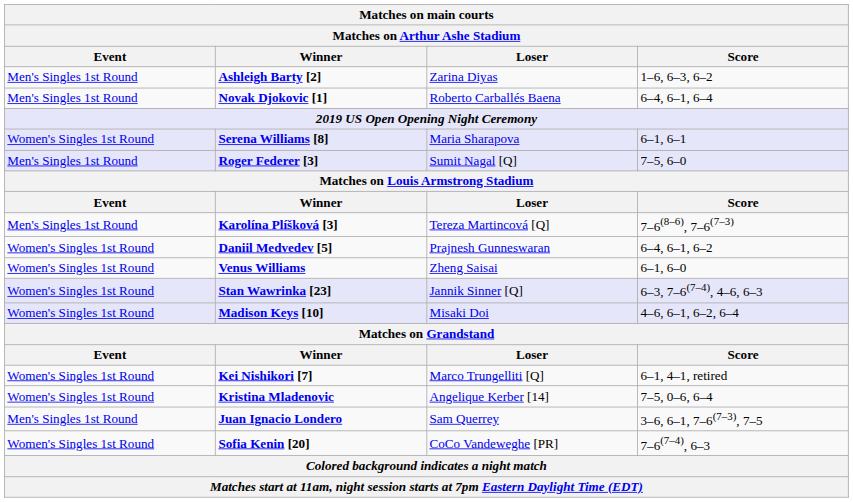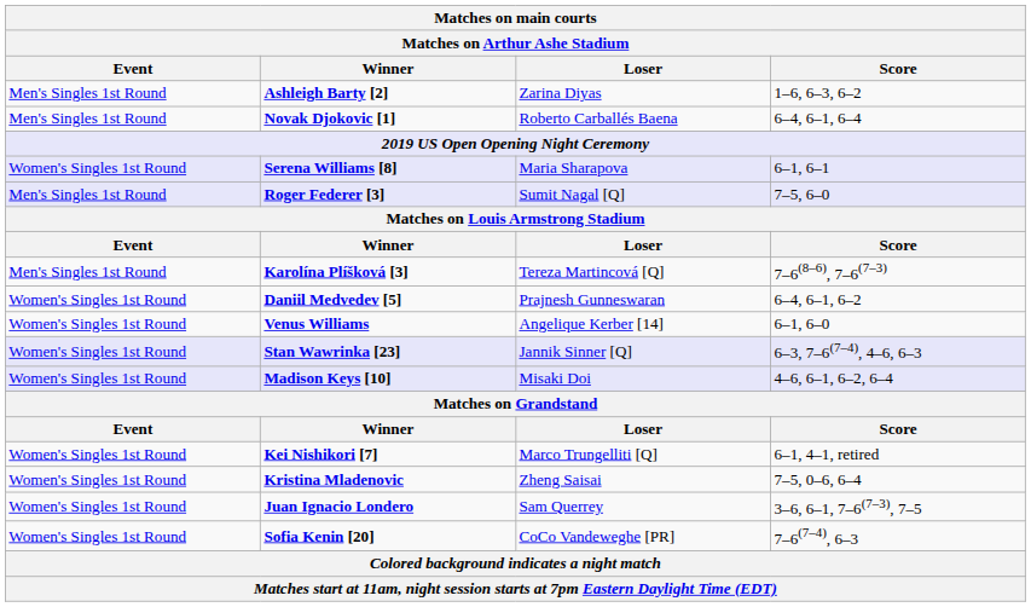 <table class="wikitable" style="margin:auto;">
 <tr>
 <th colspan="4" style="white-space:nowrap;">Matches on main courts</th>
 </tr>
 <tr>
 <th colspan="4"><strong>Matches on <a href='#'>Arthur Ashe Stadium</a></strong></th>
 </tr>
 <tr>
 <th width=250>Event</th>
 <th width=250>Winner</th>
 <th width=250>Loser</th>
 <th width=250>Score</th>
 </tr>
 <tr>
 <td><a href='#'>Men's Singles 1st Round</a></td>
 <td> <strong><a href='#'>Ashleigh Barty</a> [2]</strong></td>
 <td> <a href='#'>Zarina Diyas</a></td>
 <td>1–6, 6–3, 6–2</td>
 </tr>
 <tr>
 <td><a href='#'>Men's Singles 1st Round</a></td>
 <td> <strong><a href='#'>Novak Djokovic</a> [1]</strong></td>
 <td> <a href='#'>Roberto Carballés Baena</a></td>
 <td>6–4, 6–1, 6–4</td>
 </tr>
 <tr bgcolor=lavender>
 <td align="center" colspan=4><strong><em>2019 US Open Opening Night Ceremony</em></strong></td>
 </tr>
 <tr bgcolor=lavender>
 <td><a href='#'>Women's Singles 1st Round</a></td>
 <td> <strong><a href='#'>Serena Williams</a> [8]</strong></td>
 <td> <a href='#'>Maria Sharapova</a></td>
 <td>6–1, 6–1</td>
 </tr>
 <tr bgcolor="lavender">
 <td><a href='#'>Men's Singles 1st Round</a></td>
 <td> <strong><a href='#'>Roger Federer</a> [3]</strong></td>
 <td> <a href='#'>Sumit Nagal</a> [Q]</td>
 <td>7–5, 6–0</td>
 </tr>
 <tr>
 <th colspan="4"><strong>Matches on <a href='#'>Louis Armstrong Stadium</a></strong></th>
 </tr>
 <tr>
 <th width=250>Event</th>
 <th width=250>Winner</th>
 <th width=250>Loser</th>
 <th width=250>Score</th>
 </tr>
 <tr>
 <td><a href='#'>Men's Singles 1st Round</a></td>
 <td> <strong><a href='#'>Karolína Plíšková</a> [3]</strong></td>
 <td> <a href='#'>Tereza Martincová</a> [Q]</td>
 <td>7–6<sup>(8–6)</sup>, 7–6<sup>(7–3)</sup></td>
 </tr>
 <tr>
 <td><a href='#'>Women's Singles 1st Round</a></td>
 <td> <strong><a href='#'>Daniil Medvedev</a> [5]</strong></td>
 <td> <a href='#'>Prajnesh Gunneswaran</a></td>
 <td>6–4, 6–1, 6–2</td>
 </tr>
 <tr>
 <td><a href='#'>Women's Singles 1st Round</a></td>
 <td> <strong><a href='#'>Venus Williams</a></strong></td>
-<td> <a href='#'>Zheng Saisai</a></td>
+<td> <a href='#'>Angelique Kerber</a> [14]</td>
 <td>6–1, 6–0</td>
 </tr>
 <tr bgcolor="lavender">
 <td><a href='#'>Women's Singles 1st Round</a></td>
 <td><strong> <a href='#'>Stan Wawrinka</a> [23]</strong></td>
 <td> <a href='#'>Jannik Sinner</a> [Q]</td>
 <td>6–3, 7–6<sup>(7–4)</sup>, 4–6, 6–3</td>
 </tr>
 <tr bgcolor="lavender">
 <td><a href='#'>Women's Singles 1st Round</a></td>
 <td> <strong><a href='#'>Madison Keys</a> [10]</strong></td>
 <td> <a href='#'>Misaki Doi</a></td>
 <td>4–6, 6–1, 6–2, 6–4</td>
 </tr>
 <tr>
 <th colspan="4"><strong>Matches on <a href='#'>Grandstand</a></strong></th>
 </tr>
 <tr>
 <th width=250>Event</th>
 <th width=250>Winner</th>
 <th width=250>Loser</th>
 <th width=250>Score</th>
 </tr>
 <tr>
 <td><a href='#'>Women's Singles 1st Round</a></td>
 <td> <strong><a href='#'>Kei Nishikori</a> [7]</strong></td>
 <td> <a href='#'>Marco Trungelliti</a> [Q]</td>
 <td>6–1, 4–1, retired</td>
 </tr>
 <tr>
 <td><a href='#'>Women's Singles 1st Round</a></td>
 <td> <strong><a href='#'>Kristina Mladenovic</a></strong></td>
-<td> <a href='#'>Angelique Kerber</a> [14]</td>
+<td> <a href='#'>Zheng Saisai</a></td>
 <td>7–5, 0–6, 6–4</td>
 </tr>
 <tr>
-<td><a href='#'>Men's Singles 1st Round</a></td>
+<td><a href='#'>Women's Singles 1st Round</a></td>
 <td> <strong><a href='#'>Juan Ignacio Londero</a></strong></td>
 <td> <a href='#'>Sam Querrey</a></td>
 <td>3–6, 6–1, 7–6<sup>(7–3)</sup>, 7–5</td>
 </tr>
 <tr>
 <td><a href='#'>Women's Singles 1st Round</a></td>
 <td> <strong><a href='#'>Sofia Kenin</a> [20]</strong></td>
 <td> <a href='#'>CoCo Vandeweghe</a> [PR]</td>
 <td>7–6<sup>(7–4)</sup>, 6–3</td>
 </tr>
 <tr>
 <th colspan=4><em>Colored background indicates a night match</em></th>
 </tr>
 <tr>
 <th colspan=4><em>Matches start at 11am, night session starts at 7pm <a href='#'>Eastern Daylight Time (EDT)</a></em></th>
 </tr>
 </table>
